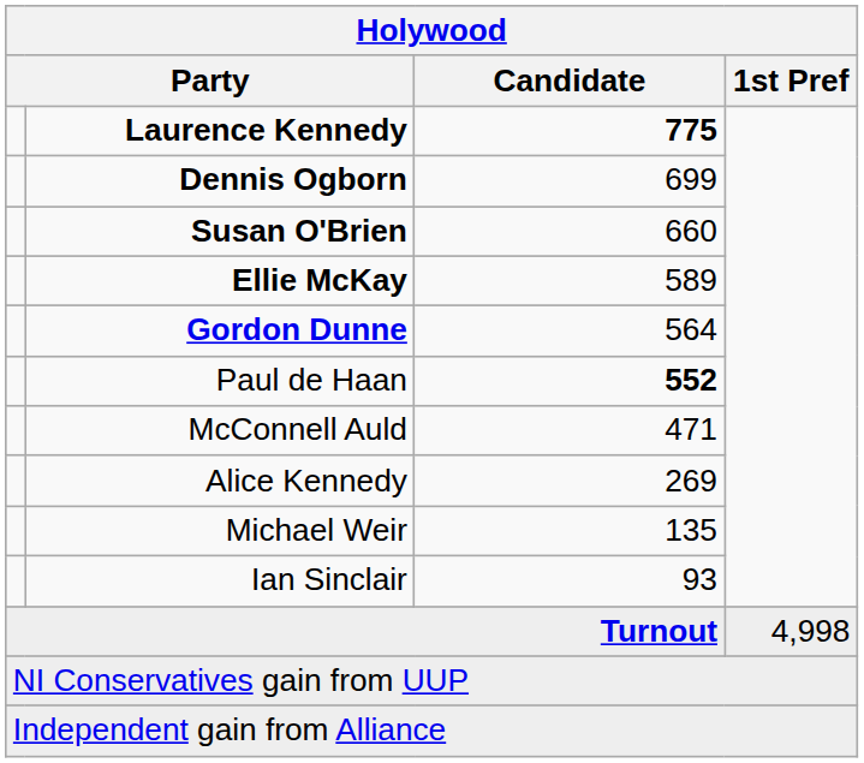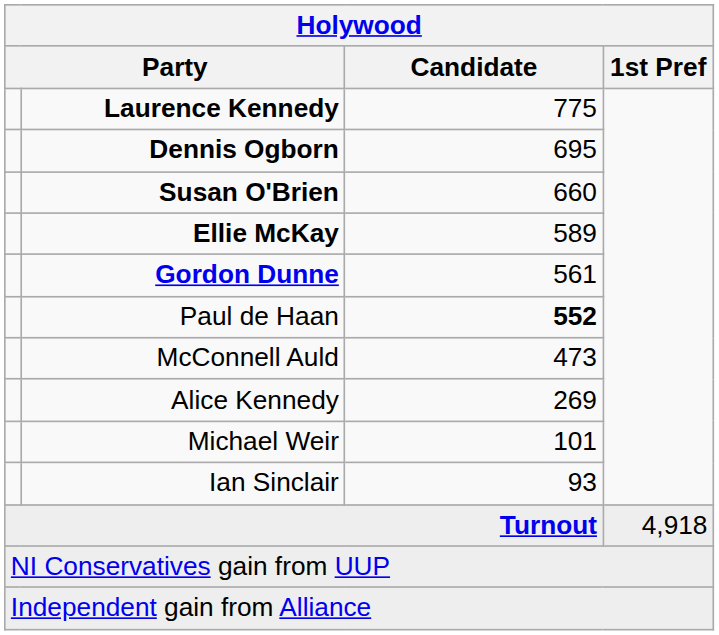 <table class="wikitable">
 <tr>
 <th colspan="4" align="center"><a href='#'>Holywood</a></th>
 </tr>
 <tr>
 <th colspan="2" align="center" width=200>Party</th>
 <th width=150>Candidate</th>
 <th width=60>1st Pref</th>
 </tr>
 <tr>
 <td></td>
 <td align="right"><strong>Laurence Kennedy</strong></td>
-<td align="right"><strong>775</strong></td>
+<td align="right">775</td>
 </tr>
 <tr>
 <td></td>
 <td align="right"><strong>Dennis Ogborn</strong></td>
-<td align="right">699</td>
+<td align="right">695</td>
 </tr>
 <tr>
 <td></td>
 <td align="right"><strong>Susan O'Brien</strong></td>
 <td align="right">660</td>
 </tr>
 <tr>
 <td></td>
 <td align="right"><strong>Ellie McKay</strong></td>
 <td align="right">589</td>
 </tr>
 <tr>
 <td></td>
 <td align="right"><strong><a href='#'>Gordon Dunne</a></strong></td>
-<td align="right">564</td>
+<td align="right">561</td>
 </tr>
 <tr>
 <td></td>
 <td align="right">Paul de Haan</td>
 <td align="right"><strong>552</strong></td>
 </tr>
 <tr>
 <td></td>
 <td align="right">McConnell Auld</td>
-<td align="right">471</td>
+<td align="right">473</td>
 </tr>
 <tr>
 <td></td>
 <td align="right">Alice Kennedy</td>
 <td align="right">269</td>
 </tr>
 <tr>
 <td></td>
 <td align="right">Michael Weir</td>
-<td align="right">135</td>
+<td align="right">101</td>
 </tr>
 <tr>
 <td></td>
 <td align="right">Ian Sinclair</td>
 <td align="right">93</td>
 </tr>
 <tr bgcolor="EEEEEE">
 <td colspan=3 align="right"><strong><a href='#'>Turnout</a></strong></td>
-<td align="right">4,998</td>
+<td align="right">4,918</td>
 </tr>
 <tr>
 <td colspan=4 bgcolor="EEEEEE"><a href='#'>NI Conservatives</a> gain from <a href='#'>UUP</a></td>
 </tr>
 <tr>
 <td colspan=4 bgcolor="EEEEEE"><a href='#'>Independent</a> gain from <a href='#'>Alliance</a></td>
 </tr>
 </table>
